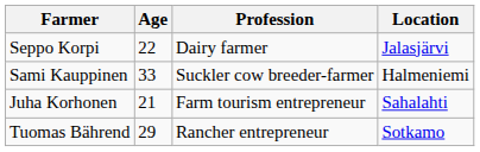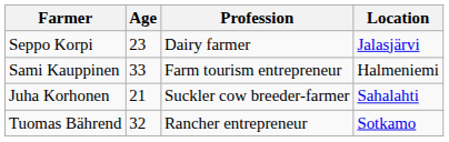 <table class="wikitable">
 <tr>
 <th>Farmer</th>
 <th>Age</th>
 <th>Profession</th>
 <th>Location</th>
 </tr>
 <tr>
 <td>Seppo Korpi</td>
-<td>22</td>
+<td>23</td>
 <td>Dairy farmer</td>
 <td><a href='#'>Jalasjärvi</a></td>
 </tr>
 <tr>
 <td>Sami Kauppinen</td>
 <td>33</td>
-<td>Suckler cow breeder-farmer</td>
+<td>Farm tourism entrepreneur</td>
 <td>Halmeniemi</td>
 </tr>
 <tr>
 <td>Juha Korhonen</td>
 <td>21</td>
-<td>Farm tourism entrepreneur</td>
+<td>Suckler cow breeder-farmer</td>
 <td><a href='#'>Sahalahti</a></td>
 </tr>
 <tr>
 <td>Tuomas Bährend</td>
-<td>29</td>
+<td>32</td>
 <td>Rancher entrepreneur</td>
 <td><a href='#'>Sotkamo</a></td>
 </tr>
 </table>
